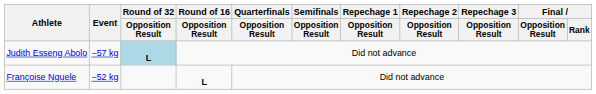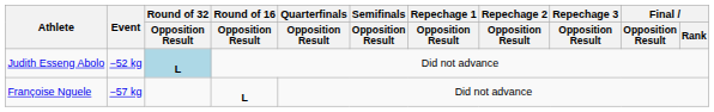 <table class="wikitable" style="font-size:90%">
 <tr>
 <th rowspan="2">Athlete</th>
 <th rowspan="2">Event</th>
 <th>Round of 32</th>
 <th>Round of 16</th>
 <th>Quarterfinals</th>
 <th>Semifinals</th>
 <th>Repechage 1</th>
 <th>Repechage 2</th>
 <th>Repechage 3</th>
 <th colspan=2>Final / </th>
 </tr>
 <tr style="font-size:95%">
 <th>Opposition<br>Result</th>
 <th>Opposition<br>Result</th>
 <th>Opposition<br>Result</th>
 <th>Opposition<br>Result</th>
 <th>Opposition<br>Result</th>
 <th>Opposition<br>Result</th>
 <th>Opposition<br>Result</th>
 <th>Opposition<br>Result</th>
 <th>Rank</th>
 </tr>
 <tr align=center>
 <td align=left><a href='#'>Judith Esseng Abolo</a></td>
-<td align=left><a href='#'>−57 kg</a></td>
+<td align=left><a href='#'>−52 kg</a></td>
 <td style="background: lightblue;"><br><strong>L</strong></td>
 <td colspan=9>Did not advance</td>
 </tr>
 <tr align=center>
 <td align=left><a href='#'>Françoise Nguele</a></td>
-<td align=left><a href='#'>−52 kg</a></td>
+<td align=left><a href='#'>−57 kg</a></td>
 <td></td>
 <td><br><strong>L</strong></td>
 <td colspan=8>Did not advance</td>
 </tr>
 </table>
